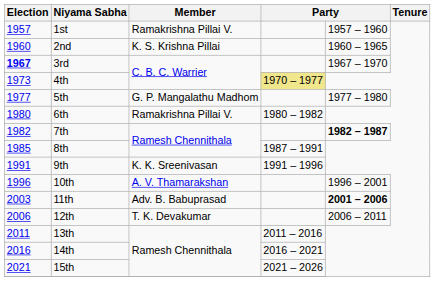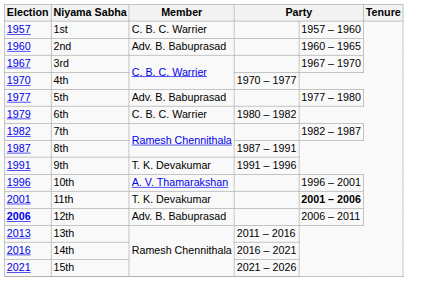 <table class="wikitable sortable">
 <tr>
 <th>Election</th>
 <th>Niyama Sabha</th>
 <th>Member</th>
 <th colspan="2">Party</th>
 <th>Tenure</th>
 </tr>
 <tr>
 <td><a href='#'>1957</a></td>
 <td>1st</td>
-<td>Ramakrishna Pillai V.</td>
+<td>C. B. C. Warrier</td>
 <td></td>
 <td>1957 – 1960</td>
 </tr>
 <tr>
 <td><a href='#'>1960</a></td>
 <td>2nd</td>
-<td>K. S. Krishna Pillai</td>
+<td>Adv. B. Babuprasad</td>
 <td></td>
 <td>1960 – 1965</td>
 </tr>
 <tr>
-<td><strong><a href='#'>1967</a></strong></td>
+<td><a href='#'>1967</a></td>
 <td>3rd</td>
 <td rowspan="2"><a href='#'>C. B. C. Warrier</a></td>
 <td></td>
 <td>1967 – 1970</td>
 </tr>
 <tr>
-<td><a href='#'>1973</a></td>
+<td><a href='#'>1970</a></td>
 <td>4th</td>
-<td style="background: khaki;">1970 – 1977</td>
+<td>1970 – 1977</td>
 </tr>
 <tr>
 <td><a href='#'>1977</a></td>
 <td>5th</td>
-<td>G. P. Mangalathu Madhom</td>
+<td>Adv. B. Babuprasad</td>
 <td></td>
 <td>1977 – 1980</td>
 </tr>
 <tr>
-<td><a href='#'>1980</a></td>
+<td><a href='#'>1979</a></td>
 <td>6th</td>
-<td>Ramakrishna Pillai V.</td>
+<td>C. B. C. Warrier</td>
 <td>1980 – 1982</td>
 </tr>
 <tr>
 <td><a href='#'>1982</a></td>
 <td>7th</td>
 <td rowspan="2"><a href='#'>Ramesh Chennithala</a></td>
 <td></td>
-<td><strong>1982 – 1987</strong></td>
+<td>1982 – 1987</td>
 </tr>
 <tr>
-<td><a href='#'>1985</a></td>
+<td><a href='#'>1987</a></td>
 <td>8th</td>
 <td>1987 – 1991</td>
 </tr>
 <tr>
 <td><a href='#'>1991</a></td>
 <td>9th</td>
-<td>K. K. Sreenivasan</td>
+<td>T. K. Devakumar</td>
 <td>1991 – 1996</td>
 </tr>
 <tr>
 <td><a href='#'>1996</a></td>
 <td>10th</td>
 <td><a href='#'>A. V. Thamarakshan</a></td>
 <td></td>
 <td>1996 – 2001</td>
 </tr>
 <tr>
-<td><a href='#'>2003</a></td>
+<td><a href='#'>2001</a></td>
 <td>11th</td>
-<td>Adv. B. Babuprasad</td>
+<td>T. K. Devakumar</td>
 <td></td>
 <td><strong>2001 – 2006</strong></td>
 </tr>
 <tr>
-<td><a href='#'>2006</a></td>
+<td><strong><a href='#'>2006</a></strong></td>
 <td>12th</td>
-<td>T. K. Devakumar</td>
+<td>Adv. B. Babuprasad</td>
 <td></td>
 <td>2006 – 2011</td>
 </tr>
 <tr>
-<td><a href='#'>2011</a></td>
+<td><a href='#'>2013</a></td>
 <td>13th</td>
 <td rowspan="3">Ramesh Chennithala</td>
 <td>2011 – 2016</td>
 </tr>
 <tr>
 <td><a href='#'>2016</a></td>
 <td>14th</td>
 <td>2016 – 2021</td>
 </tr>
 <tr>
 <td><a href='#'>2021</a></td>
 <td>15th</td>
 <td>2021 – 2026</td>
 </tr>
 <tr>
 </tr>
 </table>
